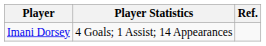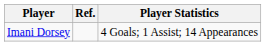 <table class="wikitable">
 <tr>
 <th>Player</th>
+<th>Ref.</th>
 <th>Player Statistics</th>
-<th>Ref.</th>
 </tr>
 <tr>
 <td> <a href='#'>Imani Dorsey</a></td>
+<td></td>
 <td>4 Goals; 1 Assist; 14 Appearances</td>
-<td></td>
 </tr>
 </table>
